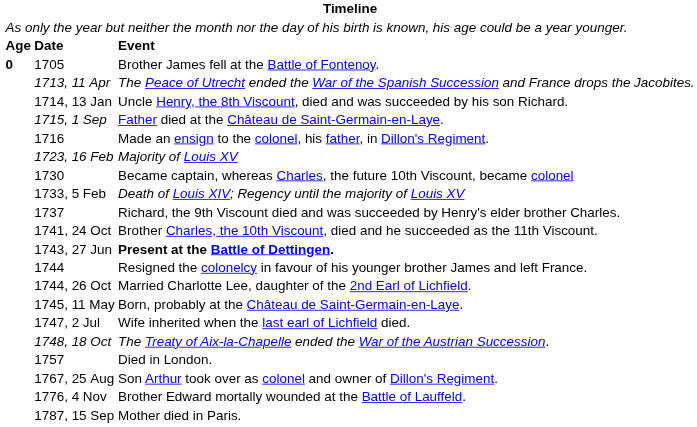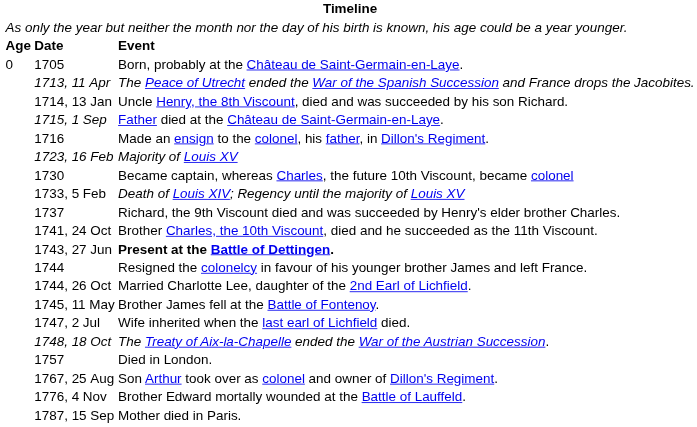 <table>
 <tr>
 <th colspan=3>Timeline</th>
 </tr>
 <tr>
 <td colspan=3><em>As only the year but neither the month nor the day of his birth is known, his age could be a year younger.</em></td>
 </tr>
 <tr>
 <th align="left">Age</th>
 <th align="left">Date</th>
 <th align="left">Event</th>
 </tr>
 <tr>
-<td><strong>0</strong></td>
+<td>0</td>
 <td>1705</td>
-<td>Brother James fell at the <a href='#'>Battle of Fontenoy</a>.</td>
+<td>Born, probably at the <a href='#'>Château de Saint-Germain-en-Laye</a>.</td>
 </tr>
 <tr>
 <td></td>
 <td><em>1713, 11 Apr</em></td>
 <td><em>The <a href='#'>Peace of Utrecht</a> ended the <a href='#'>War of the Spanish Succession</a> and France drops the Jacobites.</em></td>
 </tr>
 <tr>
 <td></td>
 <td>1714, 13 Jan</td>
 <td>Uncle <a href='#'>Henry, the 8th Viscount</a>, died and was succeeded by his son Richard.</td>
 </tr>
 <tr>
 <td></td>
 <td><em>1715, 1 Sep</em></td>
 <td><a href='#'>Father</a> died at the <a href='#'>Château de Saint-Germain-en-Laye</a>.</td>
 </tr>
 <tr>
 <td></td>
 <td>1716</td>
 <td>Made an <a href='#'>ensign</a> to the <a href='#'>colonel</a>, his <a href='#'>father</a>, in <a href='#'>Dillon's Regiment</a>.</td>
 </tr>
 <tr>
 <td></td>
 <td><em>1723, 16 Feb</em></td>
 <td><em>Majority of <a href='#'>Louis XV</a></em></td>
 </tr>
 <tr>
 <td></td>
 <td>1730</td>
 <td>Became captain, whereas <a href='#'>Charles</a>, the future 10th Viscount, became <a href='#'>colonel</a></td>
 </tr>
 <tr>
 <td></td>
 <td>1733, 5 Feb</td>
 <td><em>Death of <a href='#'>Louis XIV</a>; Regency until the majority of <a href='#'>Louis XV</a></em></td>
 </tr>
 <tr>
 <td></td>
 <td>1737</td>
 <td>Richard, the 9th Viscount died and was succeeded by Henry's elder brother Charles.</td>
 </tr>
 <tr>
 <td></td>
 <td>1741, 24 Oct</td>
 <td>Brother <a href='#'>Charles, the 10th Viscount</a>, died and he succeeded as the 11th Viscount.</td>
 </tr>
 <tr>
 <td></td>
 <td>1743, 27 Jun</td>
 <td><strong>Present at the <a href='#'>Battle of Dettingen</a>.</strong></td>
 </tr>
 <tr>
 <td></td>
 <td>1744</td>
 <td>Resigned the <a href='#'>colonelcy</a> in favour of his younger brother James and left France.</td>
 </tr>
 <tr>
 <td></td>
 <td>1744, 26 Oct</td>
 <td>Married Charlotte Lee, daughter of the <a href='#'>2nd Earl of Lichfield</a>.</td>
 </tr>
 <tr>
 <td></td>
 <td>1745, 11 May</td>
-<td>Born, probably at the <a href='#'>Château de Saint-Germain-en-Laye</a>.</td>
+<td>Brother James fell at the <a href='#'>Battle of Fontenoy</a>.</td>
 </tr>
 <tr>
 <td></td>
 <td>1747, 2 Jul</td>
 <td>Wife inherited when the <a href='#'>last earl of Lichfield</a> died.</td>
 </tr>
 <tr>
 <td></td>
 <td><em>1748, 18 Oct</em></td>
 <td><em>The <a href='#'>Treaty of Aix-la-Chapelle</a> ended the <a href='#'>War of the Austrian Succession</a></em>.</td>
 </tr>
 <tr>
 <td></td>
 <td>1757</td>
 <td>Died in London.</td>
 </tr>
 <tr>
 <td></td>
 <td>1767, 25 Aug</td>
 <td>Son <a href='#'>Arthur</a> took over as <a href='#'>colonel</a> and owner of <a href='#'>Dillon's Regiment</a>.</td>
 </tr>
 <tr>
 <td></td>
 <td>1776, 4 Nov</td>
 <td>Brother Edward mortally wounded at the <a href='#'>Battle of Lauffeld</a>.</td>
 </tr>
 <tr>
 <td></td>
 <td>1787, 15 Sep</td>
 <td>Mother died in Paris.</td>
 </tr>
 </table>
